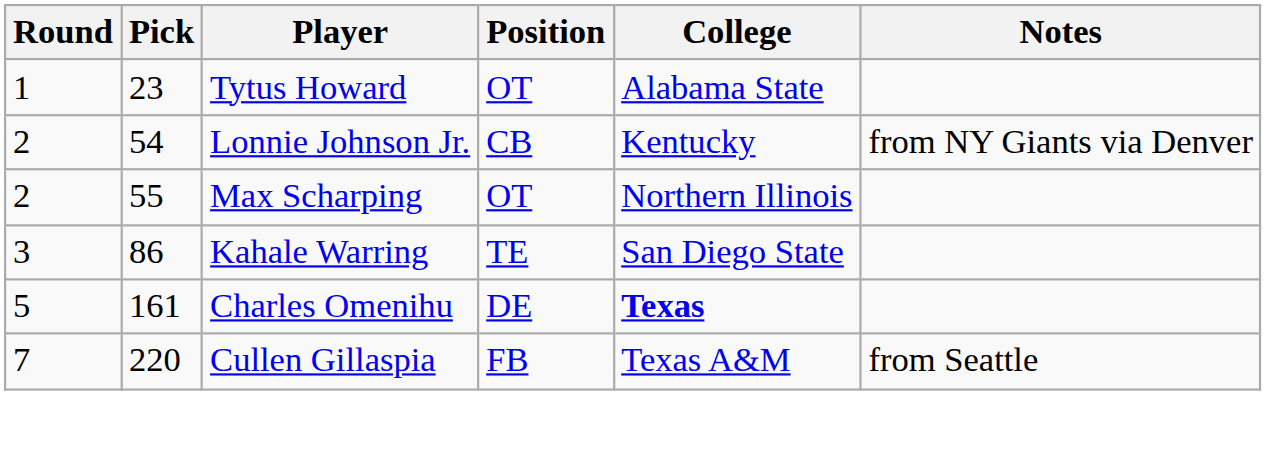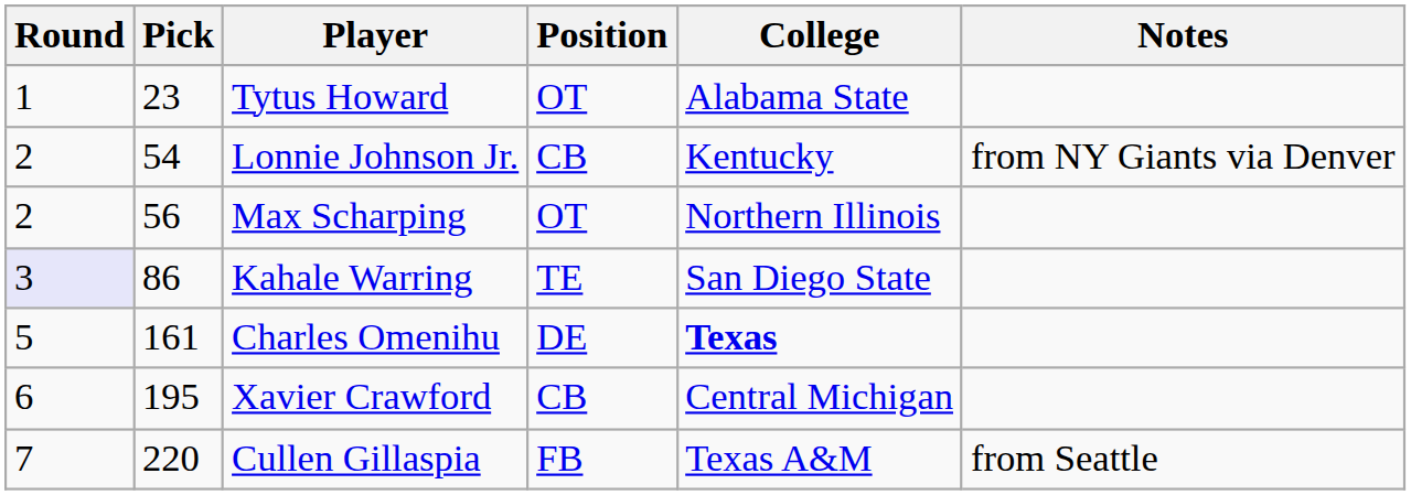 <table class="wikitable">
 <tr>
 <th>Round</th>
 <th>Pick</th>
 <th>Player</th>
 <th>Position</th>
 <th>College</th>
 <th>Notes</th>
 </tr>
 <tr>
 <td>1</td>
 <td>23</td>
 <td><a href='#'>Tytus Howard</a></td>
 <td><a href='#'>OT</a></td>
 <td><a href='#'>Alabama State</a></td>
 </tr>
 <tr>
 <td>2</td>
 <td>54</td>
 <td><a href='#'>Lonnie Johnson Jr.</a></td>
 <td><a href='#'>CB</a></td>
 <td><a href='#'>Kentucky</a></td>
 <td>from NY Giants via Denver</td>
 </tr>
 <tr>
 <td>2</td>
-<td>55</td>
+<td>56</td>
 <td><a href='#'>Max Scharping</a></td>
 <td><a href='#'>OT</a></td>
 <td><a href='#'>Northern Illinois</a></td>
 <td></td>
 </tr>
 <tr>
-<td>3</td>
+<td style="background: lavender;">3</td>
 <td>86</td>
 <td><a href='#'>Kahale Warring</a></td>
 <td><a href='#'>TE</a></td>
 <td><a href='#'>San Diego State</a></td>
 <td></td>
 </tr>
 <tr>
 <td>5</td>
 <td>161</td>
 <td><a href='#'>Charles Omenihu</a></td>
 <td><a href='#'>DE</a></td>
 <td><strong><a href='#'>Texas</a></strong></td>
 <td></td>
 </tr>
 <tr>
+<td>6</td>
+<td>195</td>
+<td><a href='#'>Xavier Crawford</a></td>
+<td><a href='#'>CB</a></td>
+<td><a href='#'>Central Michigan</a></td>
+<td></td>
+</tr>
+<tr>
 <td>7</td>
 <td>220</td>
 <td><a href='#'>Cullen Gillaspia</a></td>
 <td><a href='#'>FB</a></td>
 <td><a href='#'>Texas A&M</a></td>
 <td>from Seattle</td>
 </tr>
 </table>
